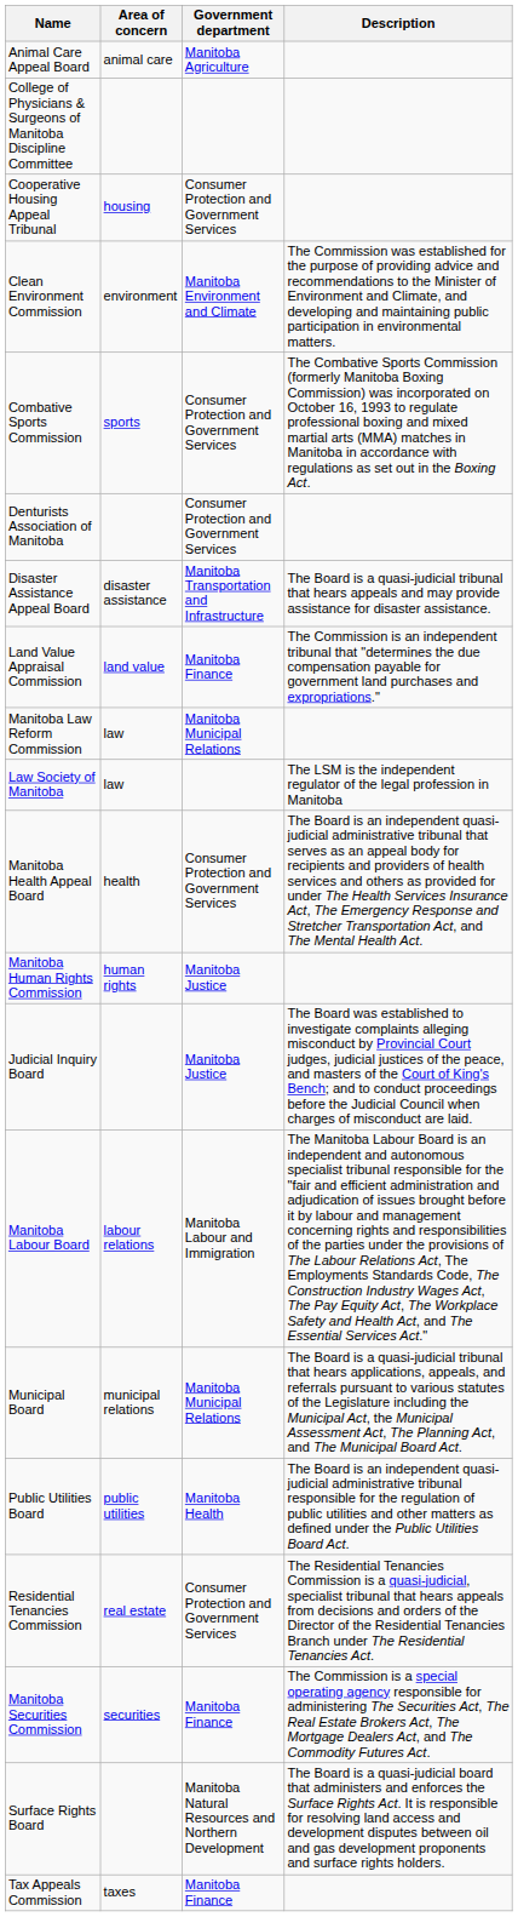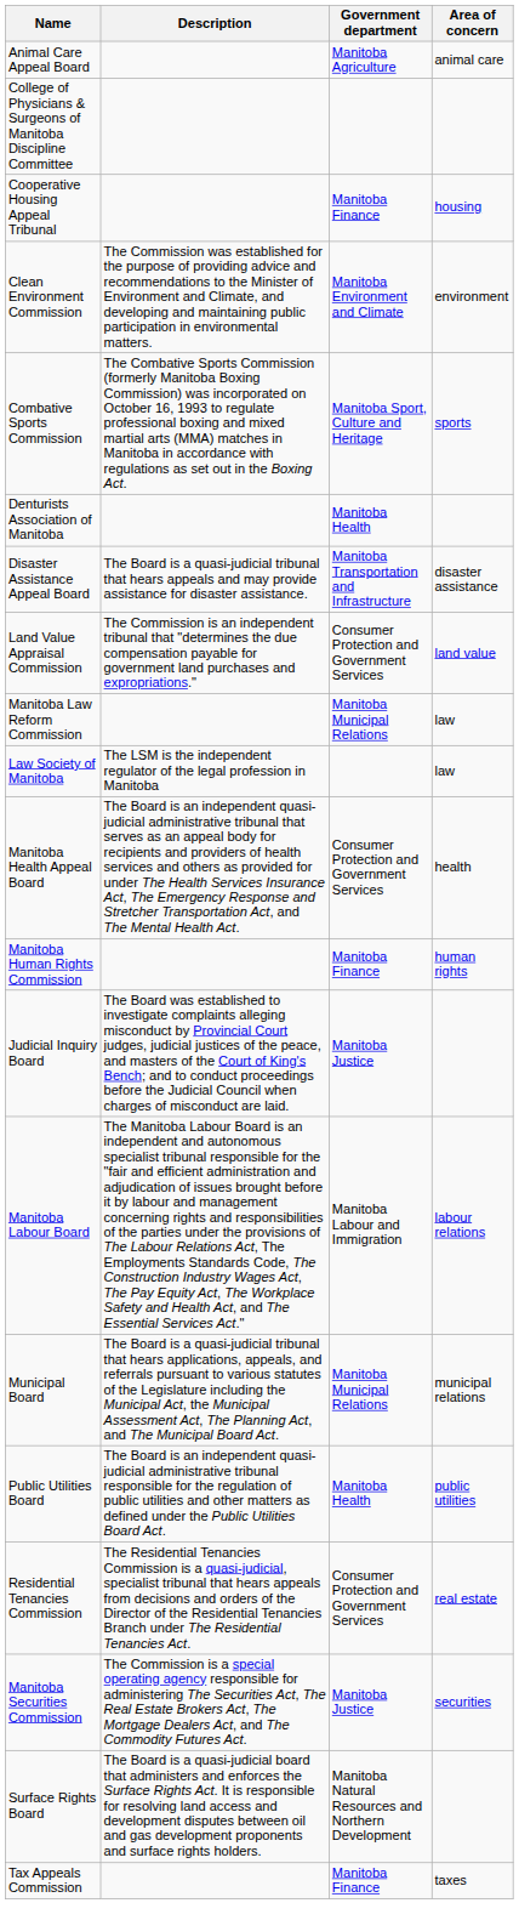 <table class="wikitable">
 <tr>
 <th>Name</th>
+<th>Description</th>
+<th>Government department</th>
 <th>Area of concern</th>
-<th>Government department</th>
-<th>Description</th>
 </tr>
 <tr>
 <td>Animal Care Appeal Board</td>
+<td></td>
+<td><a href='#'>Manitoba Agriculture</a></td>
 <td>animal care</td>
-<td><a href='#'>Manitoba Agriculture</a></td>
-<td></td>
 </tr>
 <tr>
 <td>College of Physicians & Surgeons of Manitoba Discipline Committee</td>
 <td></td>
 <td></td>
 <td></td>
 </tr>
 <tr>
 <td>Cooperative Housing Appeal Tribunal</td>
+<td></td>
+<td><a href='#'>Manitoba Finance</a></td>
 <td><a href='#'>housing</a></td>
-<td>Consumer Protection and Government Services</td>
-<td></td>
 </tr>
 <tr>
 <td>Clean Environment Commission</td>
+<td>The Commission was established for the purpose of providing advice and recommendations to the Minister of Environment and Climate, and developing and maintaining public participation in environmental matters.</td>
+<td><a href='#'>Manitoba Environment and Climate</a></td>
 <td>environment</td>
-<td><a href='#'>Manitoba Environment and Climate</a></td>
-<td>The Commission was established for the purpose of providing advice and recommendations to the Minister of Environment and Climate, and developing and maintaining public participation in environmental matters.</td>
 </tr>
 <tr>
 <td>Combative Sports Commission</td>
+<td>The Combative Sports Commission (formerly Manitoba Boxing Commission) was incorporated on October 16, 1993 to regulate professional boxing and mixed martial arts (MMA) matches in Manitoba in accordance with regulations as set out in the <em>Boxing Act</em>.</td>
+<td><a href='#'>Manitoba Sport, Culture and Heritage</a></td>
 <td><a href='#'>sports</a></td>
-<td>Consumer Protection and Government Services</td>
-<td>The Combative Sports Commission (formerly Manitoba Boxing Commission) was incorporated on October 16, 1993 to regulate professional boxing and mixed martial arts (MMA) matches in Manitoba in accordance with regulations as set out in the <em>Boxing Act</em>.</td>
 </tr>
 <tr>
 <td>Denturists Association of Manitoba</td>
 <td></td>
-<td>Consumer Protection and Government Services</td>
+<td><a href='#'>Manitoba Health</a></td>
 <td></td>
 </tr>
 <tr>
 <td>Disaster Assistance Appeal Board</td>
+<td>The Board is a quasi-judicial tribunal that hears appeals and may provide assistance for disaster assistance.</td>
+<td><a href='#'>Manitoba Transportation and Infrastructure</a></td>
 <td>disaster assistance</td>
-<td><a href='#'>Manitoba Transportation and Infrastructure</a></td>
-<td>The Board is a quasi-judicial tribunal that hears appeals and may provide assistance for disaster assistance.</td>
 </tr>
 <tr>
 <td>Land Value Appraisal Commission</td>
+<td>The Commission is an independent tribunal that "determines the due compensation payable for government land purchases and <a href='#'>expropriations</a>."</td>
+<td>Consumer Protection and Government Services</td>
 <td><a href='#'>land value</a></td>
-<td><a href='#'>Manitoba Finance</a></td>
-<td>The Commission is an independent tribunal that "determines the due compensation payable for government land purchases and <a href='#'>expropriations</a>."</td>
 </tr>
 <tr>
 <td>Manitoba Law Reform Commission</td>
+<td></td>
+<td><a href='#'>Manitoba Municipal Relations</a></td>
 <td>law</td>
-<td><a href='#'>Manitoba Municipal Relations</a></td>
-<td></td>
 </tr>
 <tr>
 <td><a href='#'>Law Society of Manitoba</a></td>
+<td>The LSM is the independent regulator of the legal profession in Manitoba</td>
+<td></td>
 <td>law</td>
-<td></td>
-<td>The LSM is the independent regulator of the legal profession in Manitoba</td>
 </tr>
 <tr>
 <td>Manitoba Health Appeal Board</td>
+<td>The Board is an independent quasi-judicial administrative tribunal that serves as an appeal body for recipients and providers of health services and others as provided for under <em>The Health Services Insurance Act</em>, <em>The Emergency Response and Stretcher Transportation Act</em>, and <em>The Mental Health Act</em>.</td>
+<td>Consumer Protection and Government Services</td>
 <td>health</td>
-<td>Consumer Protection and Government Services</td>
-<td>The Board is an independent quasi-judicial administrative tribunal that serves as an appeal body for recipients and providers of health services and others as provided for under <em>The Health Services Insurance Act</em>, <em>The Emergency Response and Stretcher Transportation Act</em>, and <em>The Mental Health Act</em>.</td>
 </tr>
 <tr>
 <td><a href='#'>Manitoba Human Rights Commission</a></td>
+<td></td>
+<td><a href='#'>Manitoba Finance</a></td>
 <td><a href='#'>human rights</a></td>
+</tr>
+<tr>
+<td>Judicial Inquiry Board</td>
+<td>The Board was established to investigate complaints alleging misconduct by <a href='#'>Provincial Court</a> judges, judicial justices of the peace, and masters of the <a href='#'>Court of King's Bench</a>; and to conduct proceedings before the Judicial Council when charges of misconduct are laid.</td>
 <td><a href='#'>Manitoba Justice</a></td>
 <td></td>
 </tr>
 <tr>
-<td>Judicial Inquiry Board</td>
-<td></td>
-<td><a href='#'>Manitoba Justice</a></td>
-<td>The Board was established to investigate complaints alleging misconduct by <a href='#'>Provincial Court</a> judges, judicial justices of the peace, and masters of the <a href='#'>Court of King's Bench</a>; and to conduct proceedings before the Judicial Council when charges of misconduct are laid.</td>
-</tr>
-<tr>
 <td><a href='#'>Manitoba Labour Board</a></td>
+<td>The Manitoba Labour Board is an independent and autonomous specialist tribunal responsible for the "fair and efficient administration and adjudication of issues brought before it by labour and management concerning rights and responsibilities of the parties under the provisions of <em>The Labour Relations Act</em>, The Employments Standards Code, <em>The Construction Industry Wages Act</em>, <em>The Pay Equity Act</em>, <em>The Workplace Safety and Health Act</em>, and <em>The Essential Services Act</em>."</td>
+<td>Manitoba Labour and Immigration</td>
 <td><a href='#'>labour relations</a></td>
-<td>Manitoba Labour and Immigration</td>
-<td>The Manitoba Labour Board is an independent and autonomous specialist tribunal responsible for the "fair and efficient administration and adjudication of issues brought before it by labour and management concerning rights and responsibilities of the parties under the provisions of <em>The Labour Relations Act</em>, The Employments Standards Code, <em>The Construction Industry Wages Act</em>, <em>The Pay Equity Act</em>, <em>The Workplace Safety and Health Act</em>, and <em>The Essential Services Act</em>."</td>
 </tr>
 <tr>
 <td>Municipal Board</td>
+<td>The Board is a quasi-judicial tribunal that hears applications, appeals, and referrals pursuant to various statutes of the Legislature including the <em>Municipal Act</em>, the <em>Municipal Assessment Act</em>, <em>The Planning Act</em>, and <em>The Municipal Board Act</em>.</td>
+<td><a href='#'>Manitoba Municipal Relations</a></td>
 <td>municipal relations</td>
-<td><a href='#'>Manitoba Municipal Relations</a></td>
-<td>The Board is a quasi-judicial tribunal that hears applications, appeals, and referrals pursuant to various statutes of the Legislature including the <em>Municipal Act</em>, the <em>Municipal Assessment Act</em>, <em>The Planning Act</em>, and <em>The Municipal Board Act</em>.</td>
 </tr>
 <tr>
 <td>Public Utilities Board</td>
+<td>The Board is an independent quasi-judicial administrative tribunal responsible for the regulation of public utilities and other matters as defined under the <em>Public Utilities Board Act</em>.</td>
+<td><a href='#'>Manitoba Health</a></td>
 <td><a href='#'>public utilities</a></td>
-<td><a href='#'>Manitoba Health</a></td>
-<td>The Board is an independent quasi-judicial administrative tribunal responsible for the regulation of public utilities and other matters as defined under the <em>Public Utilities Board Act</em>.</td>
 </tr>
 <tr>
 <td>Residential Tenancies Commission</td>
+<td>The Residential Tenancies Commission is a <a href='#'>quasi-judicial</a>, specialist tribunal that hears appeals from decisions and orders of the Director of the Residential Tenancies Branch under <em>The Residential Tenancies Act</em>. </td>
+<td>Consumer Protection and Government Services</td>
 <td><a href='#'>real estate</a></td>
-<td>Consumer Protection and Government Services</td>
-<td>The Residential Tenancies Commission is a <a href='#'>quasi-judicial</a>, specialist tribunal that hears appeals from decisions and orders of the Director of the Residential Tenancies Branch under <em>The Residential Tenancies Act</em>. </td>
 </tr>
 <tr>
 <td><a href='#'>Manitoba Securities Commission</a></td>
+<td>The Commission is a <a href='#'>special operating agency</a> responsible for administering <em>The Securities Act</em>, <em>The Real Estate Brokers Act</em>, <em>The Mortgage Dealers Act</em>, and <em>The Commodity Futures Act</em>. </td>
+<td><a href='#'>Manitoba Justice</a></td>
 <td><a href='#'>securities</a></td>
-<td><a href='#'>Manitoba Finance</a></td>
-<td>The Commission is a <a href='#'>special operating agency</a> responsible for administering <em>The Securities Act</em>, <em>The Real Estate Brokers Act</em>, <em>The Mortgage Dealers Act</em>, and <em>The Commodity Futures Act</em>. </td>
 </tr>
 <tr>
 <td>Surface Rights Board</td>
+<td>The Board is a quasi-judicial board that administers and enforces the <em>Surface Rights Act</em>. It is responsible for resolving land access and development disputes between oil and gas development proponents and surface rights holders.</td>
+<td>Manitoba Natural Resources and Northern Development</td>
 <td></td>
-<td>Manitoba Natural Resources and Northern Development</td>
-<td>The Board is a quasi-judicial board that administers and enforces the <em>Surface Rights Act</em>. It is responsible for resolving land access and development disputes between oil and gas development proponents and surface rights holders.</td>
 </tr>
 <tr>
 <td>Tax Appeals Commission</td>
+<td></td>
+<td><a href='#'>Manitoba Finance</a></td>
 <td>taxes</td>
-<td><a href='#'>Manitoba Finance</a></td>
-<td></td>
 </tr>
 </table>
